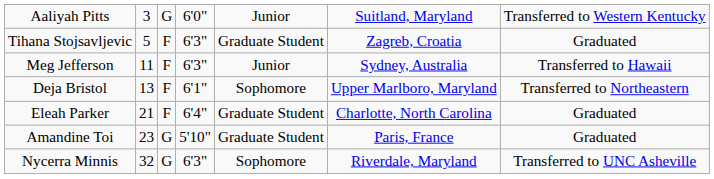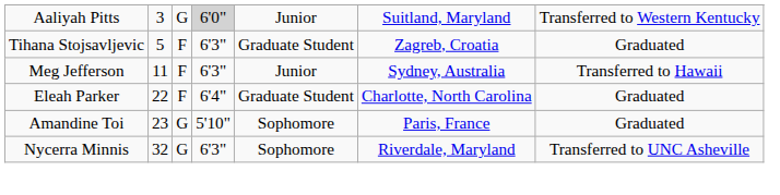 <table class="wikitable sortable" border="1" style="text-align: center;">
 <tr align=center>
 </tr>
 <tr>
 <td>Aaliyah Pitts</td>
 <td>3</td>
 <td>G</td>
-<td>6'0"</td>
+<td style="background: lightgrey;">6'0"</td>
 <td>Junior</td>
 <td><a href='#'>Suitland, Maryland</a></td>
 <td>Transferred to <a href='#'>Western Kentucky</a></td>
 </tr>
 <tr>
 <td>Tihana Stojsavljevic</td>
 <td>5</td>
 <td>F</td>
 <td>6'3"</td>
 <td>Graduate Student</td>
 <td><a href='#'>Zagreb, Croatia</a></td>
 <td>Graduated</td>
 </tr>
 <tr>
 <td>Meg Jefferson</td>
 <td>11</td>
 <td>F</td>
 <td>6'3"</td>
 <td>Junior</td>
 <td><a href='#'>Sydney, Australia</a></td>
 <td>Transferred to <a href='#'>Hawaii</a></td>
 </tr>
 <tr>
-<td>Deja Bristol</td>
-<td>13</td>
-<td>F</td>
-<td>6'1"</td>
-<td>Sophomore</td>
-<td><a href='#'>Upper Marlboro, Maryland</a></td>
-<td>Transferred to <a href='#'>Northeastern</a></td>
-</tr>
-<tr>
 <td>Eleah Parker</td>
-<td>21</td>
+<td>22</td>
 <td>F</td>
 <td>6'4"</td>
 <td>Graduate Student</td>
 <td><a href='#'>Charlotte, North Carolina</a></td>
 <td>Graduated</td>
 </tr>
 <tr>
 <td>Amandine Toi</td>
 <td>23</td>
 <td>G</td>
 <td>5'10"</td>
-<td>Graduate Student</td>
+<td>Sophomore</td>
 <td><a href='#'>Paris, France</a></td>
 <td>Graduated</td>
 </tr>
 <tr>
 <td>Nycerra Minnis</td>
 <td>32</td>
 <td>G</td>
 <td>6'3"</td>
 <td>Sophomore</td>
 <td><a href='#'>Riverdale, Maryland</a></td>
 <td>Transferred to <a href='#'>UNC Asheville</a></td>
 </tr>
 </table>
